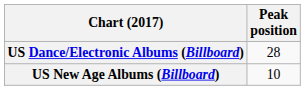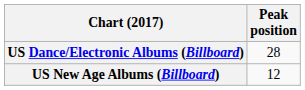 <table class="wikitable plainrowheaders sortable">
 <tr>
 <th scope="col">Chart (2017)</th>
 <th scope="col">Peak<br>position</th>
 </tr>
 <tr>
 <th scope="row">US <a href='#'>Dance/Electronic Albums</a> (<em><a href='#'>Billboard</a></em>)</th>
 <td align=center>28</td>
 </tr>
 <tr>
 <th scope="row">US New Age Albums (<em><a href='#'>Billboard</a></em>)</th>
-<td align=center>10</td>
+<td align=center>12</td>
 </tr>
 </table>
